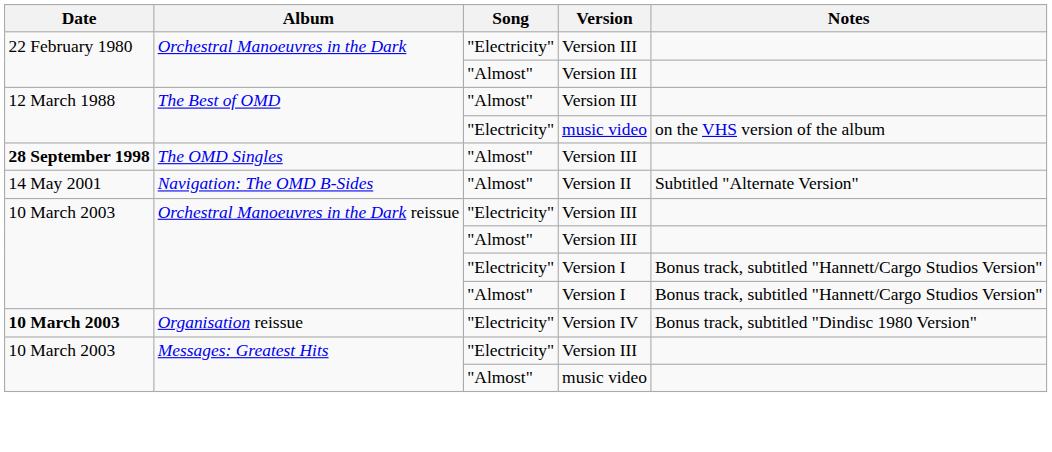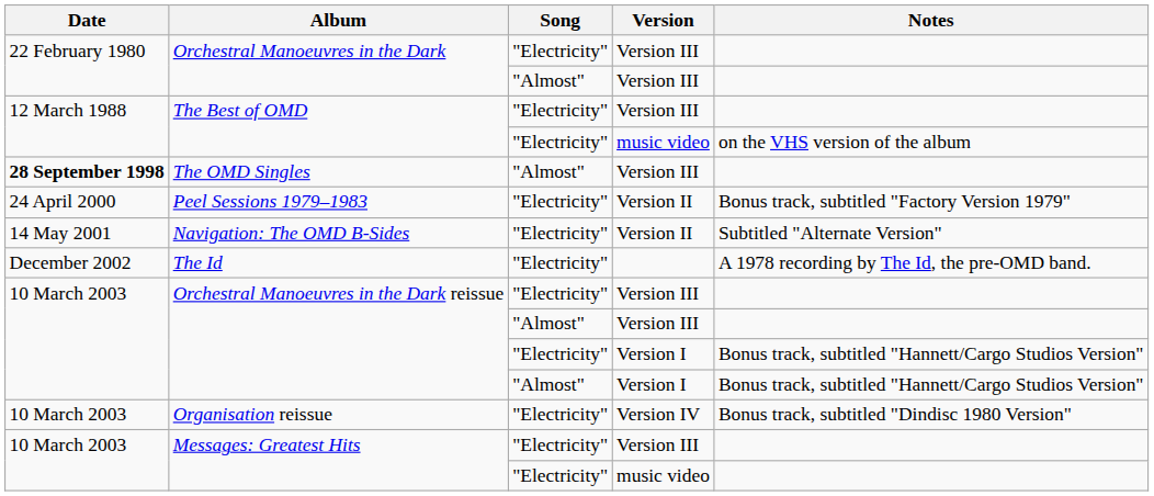 <table class="wikitable">
 <tr>
 <th>Date</th>
 <th>Album</th>
 <th>Song</th>
 <th>Version</th>
 <th>Notes</th>
 </tr>
 <tr>
 <td rowspan="2" valign="top">22 February 1980</td>
 <td rowspan="2" valign="top"><em><a href='#'>Orchestral Manoeuvres in the Dark</a></em></td>
 <td>"Electricity"</td>
 <td>Version III</td>
 <td></td>
 </tr>
 <tr>
 <td>"Almost"</td>
 <td>Version III</td>
 <td></td>
 </tr>
 <tr>
 <td rowspan="2" valign="top">12 March 1988</td>
 <td rowspan="2" valign="top"><em><a href='#'>The Best of OMD</a></em></td>
-<td>"Almost"</td>
+<td>"Electricity"</td>
 <td>Version III</td>
 <td></td>
 </tr>
 <tr>
 <td>"Electricity"</td>
 <td><a href='#'>music video</a></td>
 <td>on the <a href='#'>VHS</a> version of the album</td>
 </tr>
 <tr>
 <td><strong>28 September 1998</strong></td>
 <td><em><a href='#'>The OMD Singles</a></em></td>
 <td>"Almost"</td>
 <td>Version III</td>
 <td></td>
 </tr>
 <tr>
+<td>24 April 2000</td>
+<td><em><a href='#'>Peel Sessions 1979–1983</a></em></td>
+<td>"Electricity"</td>
+<td>Version II</td>
+<td>Bonus track, subtitled "Factory Version 1979"</td>
+</tr>
+<tr>
 <td>14 May 2001</td>
 <td><em><a href='#'>Navigation: The OMD B-Sides</a></em></td>
-<td>"Almost"</td>
+<td>"Electricity"</td>
 <td>Version II</td>
 <td>Subtitled "Alternate Version"</td>
+</tr>
+<tr>
+<td>December 2002</td>
+<td><em><a href='#'>The Id</a></em></td>
+<td>"Electricity"</td>
+<td></td>
+<td>A 1978 recording by <a href='#'>The Id</a>, the pre-OMD band.</td>
 </tr>
 <tr>
 <td rowspan="4" valign="top">10 March 2003</td>
 <td rowspan="4" valign="top"><em><a href='#'>Orchestral Manoeuvres in the Dark</a></em> reissue</td>
 <td>"Electricity"</td>
 <td>Version III</td>
 <td></td>
 </tr>
 <tr>
 <td>"Almost"</td>
 <td>Version III</td>
 <td></td>
 </tr>
 <tr>
 <td>"Electricity"</td>
 <td>Version I</td>
 <td>Bonus track, subtitled "Hannett/Cargo Studios Version"</td>
 </tr>
 <tr>
 <td>"Almost"</td>
 <td>Version I</td>
 <td>Bonus track, subtitled "Hannett/Cargo Studios Version"</td>
 </tr>
 <tr>
-<td><strong>10 March 2003</strong></td>
+<td>10 March 2003</td>
 <td><em><a href='#'>Organisation</a></em> reissue</td>
 <td>"Electricity"</td>
 <td>Version IV</td>
 <td>Bonus track, subtitled "Dindisc 1980 Version"</td>
 </tr>
 <tr>
 <td rowspan="2" valign="top">10 March 2003</td>
 <td rowspan="2" valign="top"><em><a href='#'>Messages: Greatest Hits</a></em></td>
 <td>"Electricity"</td>
 <td>Version III</td>
 <td></td>
 </tr>
 <tr>
-<td>"Almost"</td>
+<td>"Electricity"</td>
 <td>music video</td>
 <td></td>
 </tr>
 </table>
